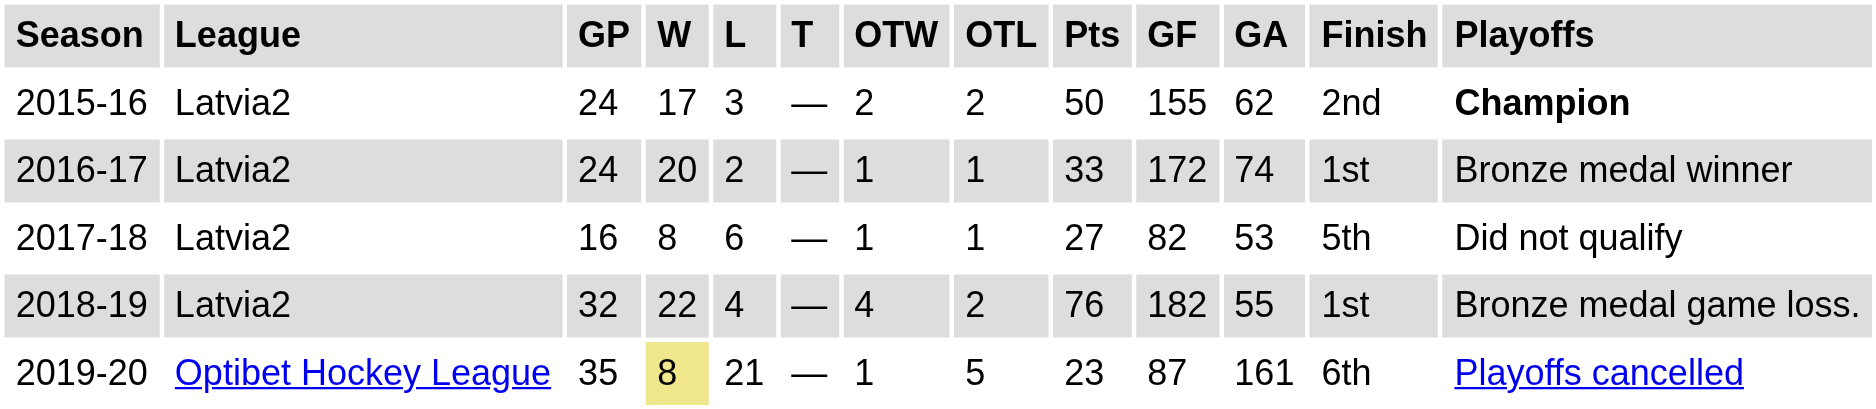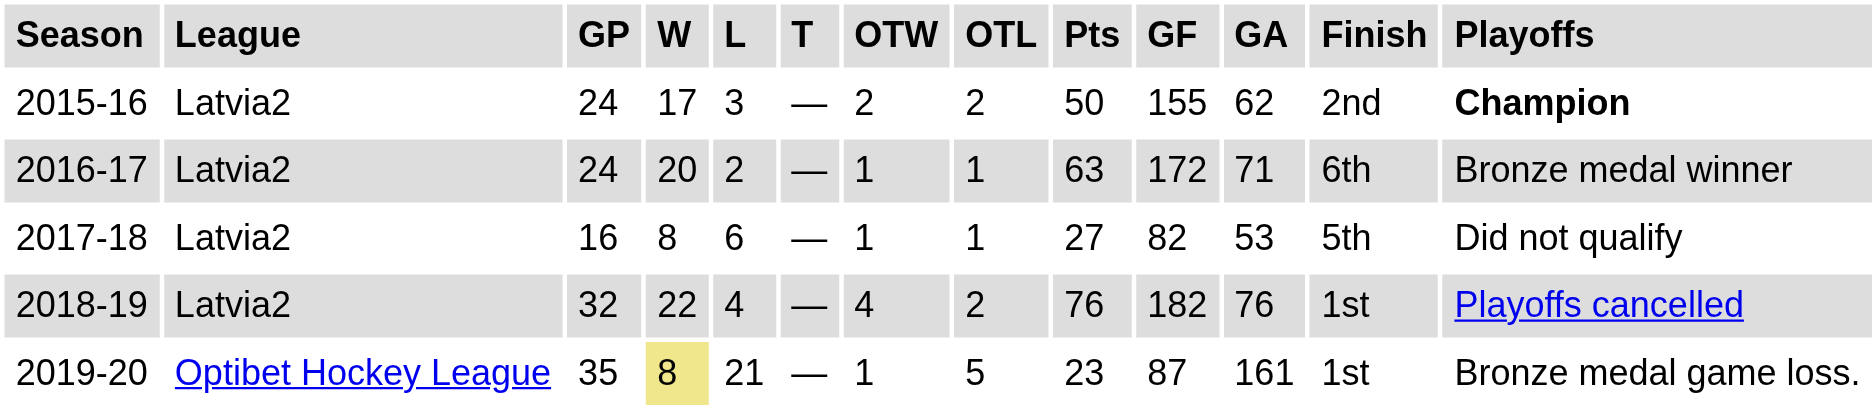 <table cellpadding=5>
 <tr bgcolor="#dddddd">
 <td><strong>Season</strong></td>
 <td><strong>League</strong></td>
 <td><strong>GP</strong></td>
 <td><strong>W</strong></td>
 <td><strong>L</strong></td>
 <td><strong>T</strong></td>
 <td><strong>OTW</strong></td>
 <td><strong>OTL</strong></td>
 <td><strong>Pts</strong></td>
 <td><strong>GF</strong></td>
 <td><strong>GA</strong></td>
 <td><strong>Finish</strong></td>
 <td><strong>Playoffs</strong></td>
 </tr>
 <tr>
 <td>2015-16</td>
 <td>Latvia2</td>
 <td>24</td>
 <td>17</td>
 <td>3</td>
 <td>—</td>
 <td>2</td>
 <td>2</td>
 <td>50</td>
 <td>155</td>
 <td>62</td>
 <td>2nd</td>
 <td><strong>Champion</strong></td>
 </tr>
 <tr bgcolor="#dddddd">
 <td>2016-17</td>
 <td>Latvia2</td>
 <td>24</td>
 <td>20</td>
 <td>2</td>
 <td>—</td>
 <td>1</td>
 <td>1</td>
-<td>33</td>
+<td>63</td>
 <td>172</td>
-<td>74</td>
-<td>1st</td>
+<td>71</td>
+<td>6th</td>
 <td>Bronze medal winner</td>
 </tr>
 <tr>
 <td>2017-18</td>
 <td>Latvia2</td>
 <td>16</td>
 <td>8</td>
 <td>6</td>
 <td>—</td>
 <td>1</td>
 <td>1</td>
 <td>27</td>
 <td>82</td>
 <td>53</td>
 <td>5th</td>
 <td>Did not qualify</td>
 </tr>
 <tr bgcolor="#dddddd">
 <td>2018-19</td>
 <td>Latvia2</td>
 <td>32</td>
 <td>22</td>
 <td>4</td>
 <td>—</td>
 <td>4</td>
 <td>2</td>
 <td>76</td>
 <td>182</td>
-<td>55</td>
+<td>76</td>
 <td>1st</td>
-<td>Bronze medal game loss.</td>
+<td><a href='#'>Playoffs cancelled</a></td>
 </tr>
 <tr>
 <td>2019-20</td>
 <td><a href='#'>Optibet Hockey League</a></td>
 <td>35</td>
 <td style="background: khaki;">8</td>
 <td>21</td>
 <td>—</td>
 <td>1</td>
 <td>5</td>
 <td>23</td>
 <td>87</td>
 <td>161</td>
-<td>6th</td>
-<td><a href='#'>Playoffs cancelled</a></td>
+<td>1st</td>
+<td>Bronze medal game loss.</td>
 </tr>
 </table>
